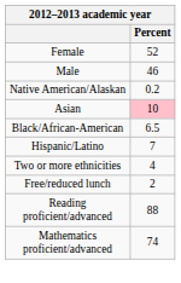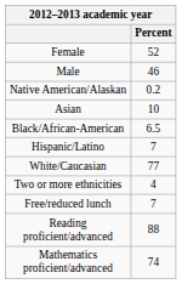 <table class="wikitable" style="text-align: center; font-size:88%">
 <tr>
 <th colspan="2">2012–2013 academic year</th>
 </tr>
 <tr>
 <th width="150px" class="unsortable"> </th>
 <th width="50px" class="unsortable">Percent</th>
 </tr>
 <tr>
 <td>Female</td>
 <td>52</td>
 </tr>
 <tr>
 <td>Male</td>
 <td>46</td>
 </tr>
 <tr>
 <td>Native American/Alaskan</td>
 <td>0.2</td>
 </tr>
 <tr>
 <td>Asian</td>
-<td style="background: pink;">10</td>
+<td>10</td>
 </tr>
 <tr>
 <td>Black/African-American</td>
 <td>6.5</td>
 </tr>
 <tr>
 <td>Hispanic/Latino</td>
 <td>7</td>
 </tr>
 <tr>
+<td>White/Caucasian</td>
+<td>77</td>
+</tr>
+<tr>
 <td>Two or more ethnicities</td>
 <td>4</td>
 </tr>
 <tr>
 <td>Free/reduced lunch</td>
-<td>2</td>
+<td>7</td>
 </tr>
 <tr>
 <td>Reading proficient/advanced</td>
 <td>88</td>
 </tr>
 <tr>
 <td>Mathematics proficient/advanced</td>
 <td>74</td>
 </tr>
 </table>
